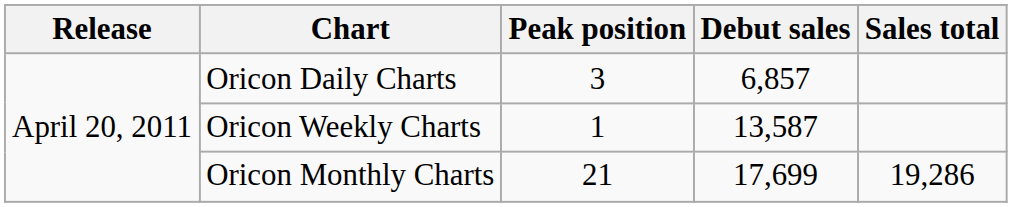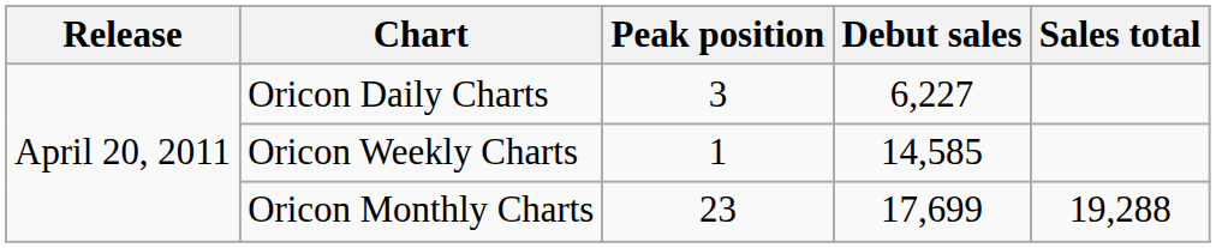 <table class="wikitable">
 <tr>
 <th>Release</th>
 <th>Chart</th>
 <th>Peak position</th>
 <th>Debut sales</th>
 <th>Sales total</th>
 </tr>
 <tr>
 <td rowspan="3">April 20, 2011</td>
 <td>Oricon Daily Charts</td>
 <td align="center">3</td>
-<td align="center">6,857</td>
+<td align="center">6,227</td>
 <td></td>
 </tr>
 <tr>
 <td>Oricon Weekly Charts</td>
 <td align="center">1</td>
-<td align="center">13,587</td>
+<td align="center">14,585</td>
 <td></td>
 </tr>
 <tr>
 <td>Oricon Monthly Charts</td>
-<td align="center">21</td>
+<td align="center">23</td>
 <td align="center">17,699</td>
-<td align="center">19,286</td>
+<td align="center">19,288</td>
 </tr>
 </table>
